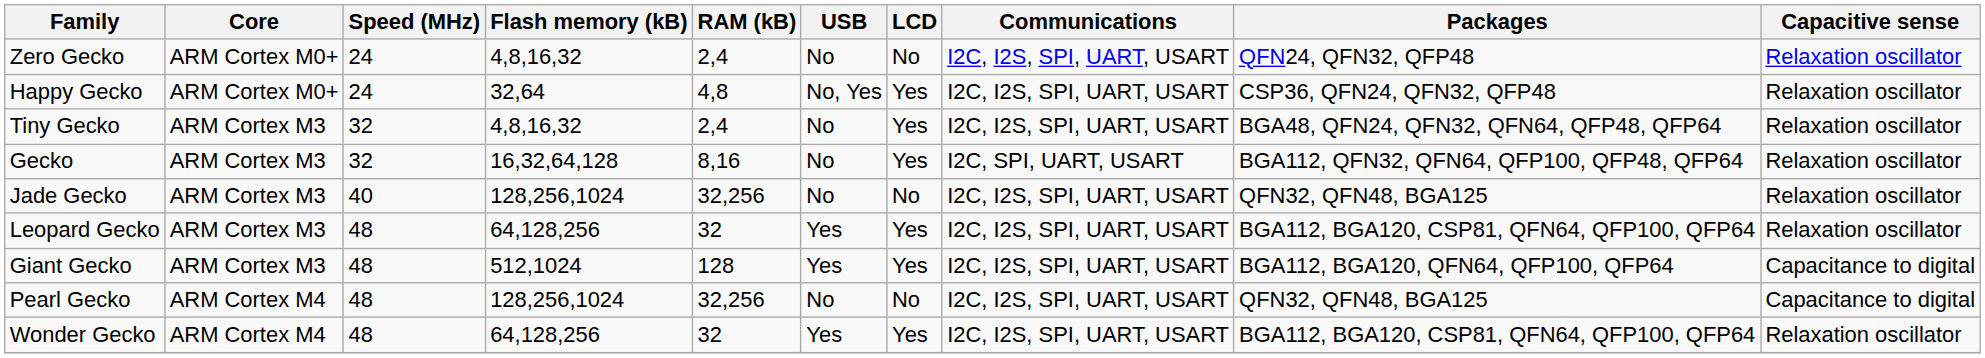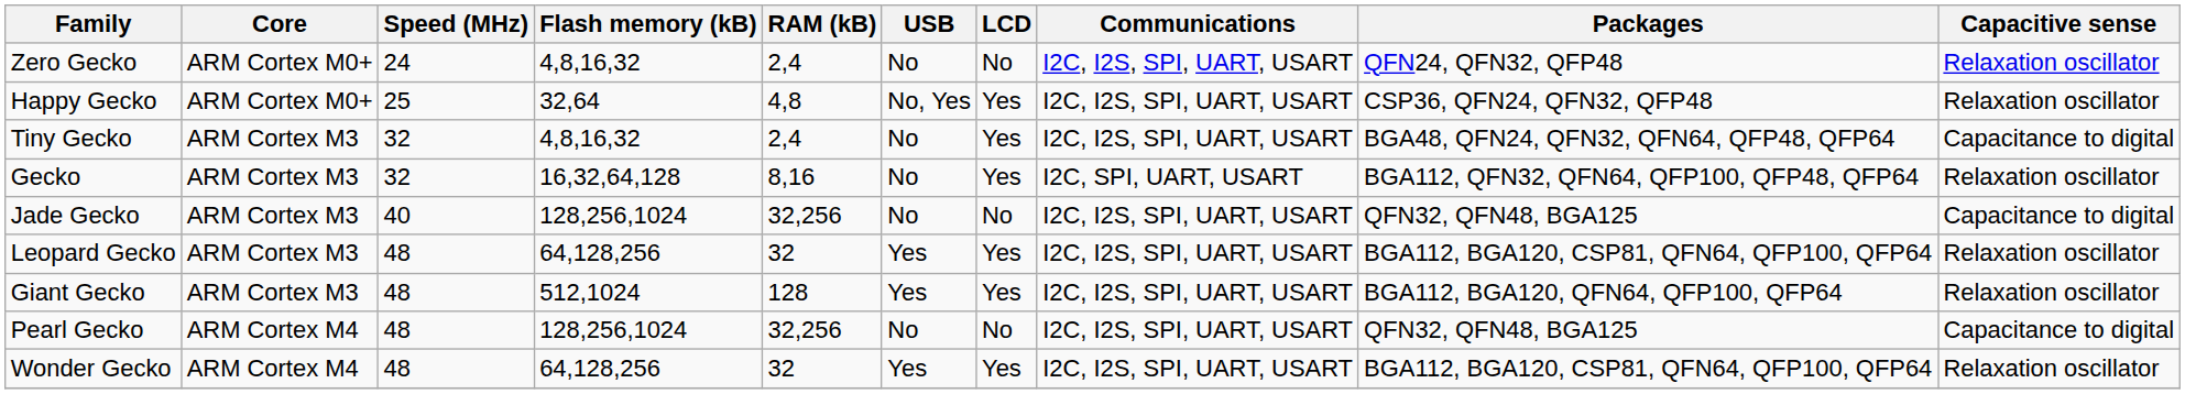 <table class="wikitable">
 <tr>
 <th>Family</th>
 <th>Core</th>
 <th>Speed (MHz)</th>
 <th>Flash memory (kB)</th>
 <th>RAM (kB)</th>
 <th>USB</th>
 <th>LCD</th>
 <th>Communications</th>
 <th>Packages</th>
 <th>Capacitive sense</th>
 </tr>
 <tr>
 <td>Zero Gecko</td>
 <td>ARM Cortex M0+</td>
 <td>24</td>
 <td>4,8,16,32</td>
 <td>2,4</td>
 <td>No</td>
 <td>No</td>
 <td><a href='#'>I2C</a>, <a href='#'>I2S</a>, <a href='#'>SPI</a>, <a href='#'>UART</a>, USART</td>
 <td><a href='#'>QFN</a>24, QFN32, QFP48</td>
 <td><a href='#'>Relaxation oscillator</a></td>
 </tr>
 <tr>
 <td>Happy Gecko</td>
 <td>ARM Cortex M0+</td>
-<td>24</td>
+<td>25</td>
 <td>32,64</td>
 <td>4,8</td>
 <td>No, Yes</td>
 <td>Yes</td>
 <td>I2C, I2S, SPI, UART, USART</td>
 <td>CSP36, QFN24, QFN32, QFP48</td>
 <td>Relaxation oscillator</td>
 </tr>
 <tr>
 <td>Tiny Gecko</td>
 <td>ARM Cortex M3</td>
 <td>32</td>
 <td>4,8,16,32</td>
 <td>2,4</td>
 <td>No</td>
 <td>Yes</td>
 <td>I2C, I2S, SPI, UART, USART</td>
 <td>BGA48, QFN24, QFN32, QFN64, QFP48, QFP64</td>
-<td>Relaxation oscillator</td>
+<td>Capacitance to digital</td>
 </tr>
 <tr>
 <td>Gecko</td>
 <td>ARM Cortex M3</td>
 <td>32</td>
 <td>16,32,64,128</td>
 <td>8,16</td>
 <td>No</td>
 <td>Yes</td>
 <td>I2C, SPI, UART, USART</td>
 <td>BGA112, QFN32, QFN64, QFP100, QFP48, QFP64</td>
 <td>Relaxation oscillator</td>
 </tr>
 <tr>
 <td>Jade Gecko</td>
 <td>ARM Cortex M3</td>
 <td>40</td>
 <td>128,256,1024</td>
 <td>32,256</td>
 <td>No</td>
 <td>No</td>
 <td>I2C, I2S, SPI, UART, USART</td>
 <td>QFN32, QFN48, BGA125</td>
-<td>Relaxation oscillator</td>
+<td>Capacitance to digital</td>
 </tr>
 <tr>
 <td>Leopard Gecko</td>
 <td>ARM Cortex M3</td>
 <td>48</td>
 <td>64,128,256</td>
 <td>32</td>
 <td>Yes</td>
 <td>Yes</td>
 <td>I2C, I2S, SPI, UART, USART</td>
 <td>BGA112, BGA120, CSP81, QFN64, QFP100, QFP64</td>
 <td>Relaxation oscillator</td>
 </tr>
 <tr>
 <td>Giant Gecko</td>
 <td>ARM Cortex M3</td>
 <td>48</td>
 <td>512,1024</td>
 <td>128</td>
 <td>Yes</td>
 <td>Yes</td>
 <td>I2C, I2S, SPI, UART, USART</td>
 <td>BGA112, BGA120, QFN64, QFP100, QFP64</td>
-<td>Capacitance to digital</td>
+<td>Relaxation oscillator</td>
 </tr>
 <tr>
 <td>Pearl Gecko</td>
 <td>ARM Cortex M4</td>
 <td>48</td>
 <td>128,256,1024</td>
 <td>32,256</td>
 <td>No</td>
 <td>No</td>
 <td>I2C, I2S, SPI, UART, USART</td>
 <td>QFN32, QFN48, BGA125</td>
 <td>Capacitance to digital</td>
 </tr>
 <tr>
 <td>Wonder Gecko</td>
 <td>ARM Cortex M4</td>
 <td>48</td>
 <td>64,128,256</td>
 <td>32</td>
 <td>Yes</td>
 <td>Yes</td>
 <td>I2C, I2S, SPI, UART, USART</td>
 <td>BGA112, BGA120, CSP81, QFN64, QFP100, QFP64</td>
 <td>Relaxation oscillator</td>
 </tr>
 <tr>
 </tr>
 </table>
